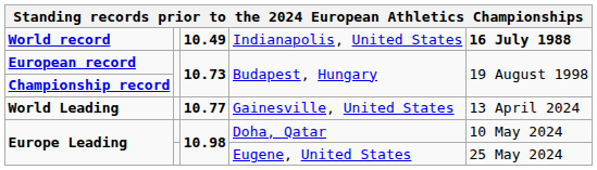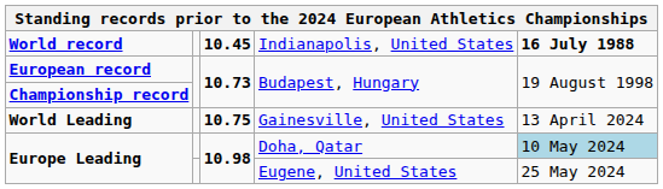 <table class="wikitable">
 <tr>
 <th colspan="5">Standing records prior to the 2024 European Athletics Championships</th>
 </tr>
 <tr>
 <td><strong><a href='#'>World record</a></strong></td>
 <td></td>
-<td><strong>10.49</strong></td>
+<td><strong>10.45</strong></td>
 <td><a href='#'>Indianapolis</a>, <a href='#'>United States</a></td>
 <td><strong>16 July 1988</strong></td>
 </tr>
 <tr>
 <td><strong><a href='#'>European record</a></strong></td>
 <td rowspan="2"></td>
 <td rowspan="2"><strong>10.73</strong></td>
 <td rowspan="2"><a href='#'>Budapest</a>, <a href='#'>Hungary</a></td>
 <td rowspan="2">19 August 1998</td>
 </tr>
 <tr>
 <td><strong><a href='#'>Championship record</a></strong></td>
 </tr>
 <tr>
 <td><strong>World Leading</strong></td>
 <td></td>
-<td><strong>10.77</strong></td>
+<td><strong>10.75</strong></td>
 <td><a href='#'>Gainesville</a>, <a href='#'>United States</a></td>
 <td>13 April 2024</td>
 </tr>
 <tr>
 <td rowspan="2"><strong>Europe Leading</strong></td>
 <td></td>
 <td rowspan="2"><strong>10.98</strong> </td>
 <td><a href='#'>Doha, Qatar</a></td>
-<td>10 May 2024</td>
+<td style="background: lightblue;">10 May 2024</td>
 </tr>
 <tr>
 <td></td>
 <td><a href='#'>Eugene</a>, <a href='#'>United States</a></td>
 <td>25 May 2024</td>
 </tr>
 </table>
